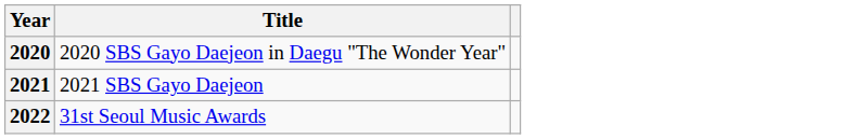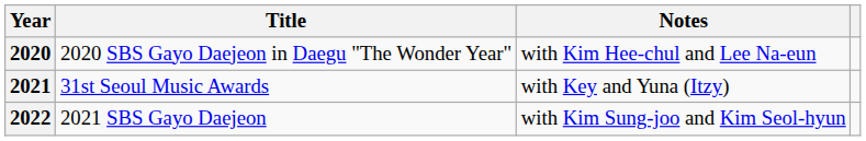 <table class="wikitable sortable plainrowheaders">
 <tr>
 <th scope="col">Year</th>
 <th scope="col">Title</th>
+<th scope="col">Notes</th>
 <th scope="col" class="unsortable"></th>
 </tr>
 <tr>
 <th scope="row">2020</th>
 <td>2020 <a href='#'>SBS Gayo Daejeon</a> in <a href='#'>Daegu</a> "The Wonder Year"</td>
+<td>with <a href='#'>Kim Hee-chul</a> and <a href='#'>Lee Na-eun</a></td>
 <td></td>
 </tr>
 <tr>
 <th scope="row">2021</th>
-<td>2021 <a href='#'>SBS Gayo Daejeon</a></td>
+<td><a href='#'>31st Seoul Music Awards</a></td>
+<td>with <a href='#'>Key</a> and Yuna (<a href='#'>Itzy</a>)</td>
 <td></td>
 </tr>
 <tr>
 <th scope="row" rowspan=1>2022</th>
-<td><a href='#'>31st Seoul Music Awards</a></td>
+<td>2021 <a href='#'>SBS Gayo Daejeon</a></td>
+<td>with <a href='#'>Kim Sung-joo</a> and <a href='#'>Kim Seol-hyun</a></td>
 <td></td>
 </tr>
 </table>
